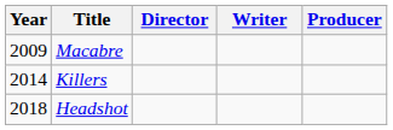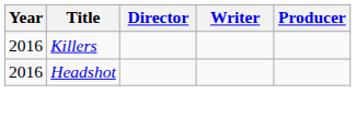 <table class="wikitable">
 <tr>
 <th>Year</th>
 <th>Title</th>
 <th width=65><a href='#'>Director</a></th>
 <th width=65><a href='#'>Writer</a></th>
 <th width=65><a href='#'>Producer</a></th>
 </tr>
 <tr>
-<td>2009</td>
-<td><em><a href='#'>Macabre</a></em></td>
-<td></td>
-<td></td>
-<td></td>
-</tr>
-<tr>
-<td>2014</td>
+<td>2016</td>
 <td><em><a href='#'>Killers</a></em></td>
 <td></td>
 <td></td>
 <td></td>
 </tr>
 <tr>
-<td>2018</td>
+<td>2016</td>
 <td><em><a href='#'>Headshot</a></em></td>
 <td></td>
 <td></td>
 <td></td>
 </tr>
 </table>
